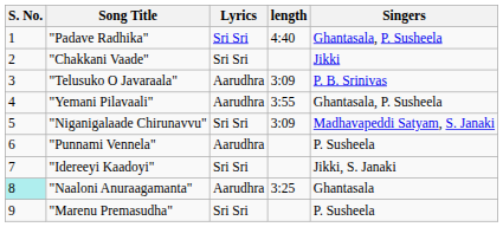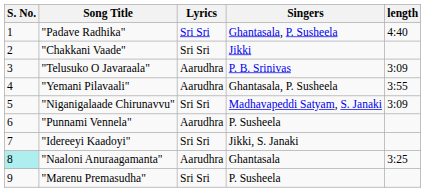 <table class="wikitable">
 <tr>
 <th>S. No.</th>
 <th>Song Title</th>
 <th>Lyrics</th>
+<th>Singers</th>
 <th>length</th>
-<th>Singers</th>
 </tr>
 <tr>
 <td>1</td>
 <td>"Padave Radhika"</td>
 <td><a href='#'>Sri Sri</a></td>
+<td><a href='#'>Ghantasala</a>, <a href='#'>P. Susheela</a></td>
 <td>4:40</td>
-<td><a href='#'>Ghantasala</a>, <a href='#'>P. Susheela</a></td>
 </tr>
 <tr>
 <td>2</td>
 <td>"Chakkani Vaade"</td>
 <td>Sri Sri</td>
+<td><a href='#'>Jikki</a></td>
 <td></td>
-<td><a href='#'>Jikki</a></td>
 </tr>
 <tr>
 <td>3</td>
 <td>"Telusuko O Javaraala"</td>
 <td>Aarudhra</td>
+<td><a href='#'>P. B. Srinivas</a></td>
 <td>3:09</td>
-<td><a href='#'>P. B. Srinivas</a></td>
 </tr>
 <tr>
 <td>4</td>
 <td>"Yemani Pilavaali"</td>
 <td>Aarudhra</td>
+<td>Ghantasala, P. Susheela</td>
 <td>3:55</td>
-<td>Ghantasala, P. Susheela</td>
 </tr>
 <tr>
 <td>5</td>
 <td>"Niganigalaade Chirunavvu"</td>
 <td>Sri Sri</td>
+<td><a href='#'>Madhavapeddi Satyam</a>, <a href='#'>S. Janaki</a></td>
 <td>3:09</td>
-<td><a href='#'>Madhavapeddi Satyam</a>, <a href='#'>S. Janaki</a></td>
 </tr>
 <tr>
 <td>6</td>
 <td>"Punnami Vennela"</td>
 <td>Aarudhra</td>
+<td>P. Susheela</td>
 <td></td>
-<td>P. Susheela</td>
 </tr>
 <tr>
 <td>7</td>
 <td>"Idereeyi Kaadoyi"</td>
 <td>Sri Sri</td>
+<td>Jikki, S. Janaki</td>
 <td></td>
-<td>Jikki, S. Janaki</td>
 </tr>
 <tr>
 <td style="background: paleturquoise;">8</td>
 <td>"Naaloni Anuraagamanta"</td>
 <td>Aarudhra</td>
+<td>Ghantasala</td>
 <td>3:25</td>
-<td>Ghantasala</td>
 </tr>
 <tr>
 <td>9</td>
 <td>"Marenu Premasudha"</td>
 <td>Sri Sri</td>
+<td>P. Susheela</td>
 <td></td>
-<td>P. Susheela</td>
 </tr>
 </table>
